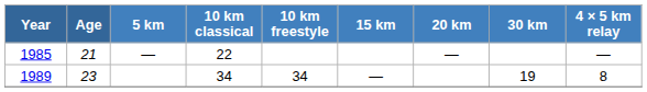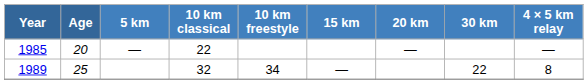 <table class="wikitable" style="font-size:95%; text-align:center; border:grey solid 1px; border-collapse:collapse; background:#ffffff;">
 <tr>
 <th style="background-color:#369; color:white; width:60px;"> Year </th>
 <th style="background-color:#369; color:white; width:40px;"> Age </th>
 <th style="background-color:#4180be; color:white; width:75px;"> 5 km </th>
 <th style="background-color:#4180be; color:white; width:75px;"> 10 km <br> classical </th>
 <th style="background-color:#4180be; color:white; width:75px;"> 10 km <br> freestyle </th>
 <th style="background-color:#4180be; color:white; width:75px;"> 15 km </th>
 <th style="background-color:#4180be; color:white; width:75px;"> 20 km </th>
 <th style="background-color:#4180be; color:white; width:75px;"> 30 km </th>
 <th style="background-color:#4180be; color:white; width:75px;"> 4 × 5 km <br> relay </th>
 </tr>
 <tr>
 <td><a href='#'>1985</a></td>
-<td><em>21</em></td>
+<td><em>20</em></td>
 <td>—</td>
 <td>22</td>
 <td></td>
 <td></td>
 <td>—</td>
 <td></td>
 <td>—</td>
 </tr>
 <tr>
 <td><a href='#'>1989</a></td>
-<td><em>23</em></td>
+<td><em>25</em></td>
 <td></td>
-<td>34</td>
+<td>32</td>
 <td>34</td>
 <td>—</td>
 <td></td>
-<td>19</td>
+<td>22</td>
 <td>8</td>
 </tr>
 <tr>
 </tr>
 </table>
